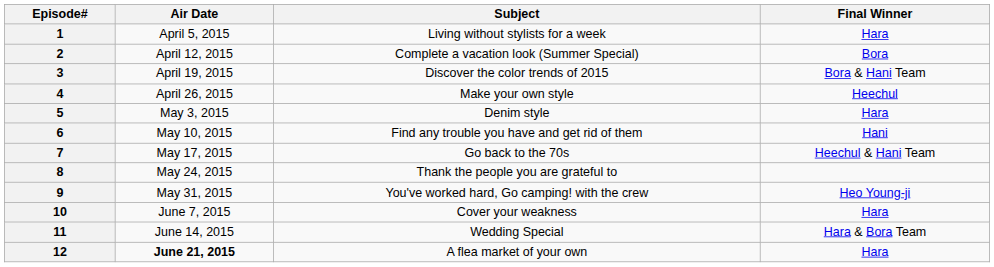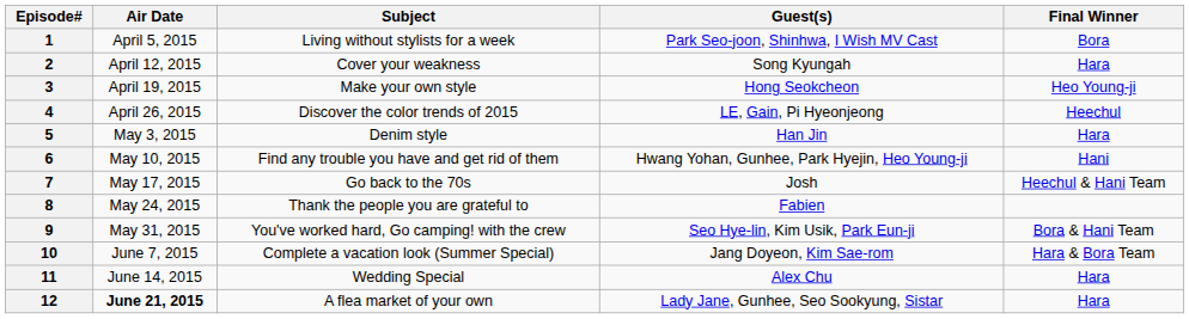 <table class="wikitable" width=100% style="text-align:center" bgcolor="#CCCCCC">
 <tr>
 <th>Episode#</th>
 <th>Air Date</th>
 <th>Subject</th>
+<th>Guest(s)</th>
 <th>Final Winner</th>
 </tr>
 <tr>
 <th>1</th>
 <td>April 5, 2015</td>
 <td>Living without stylists for a week</td>
-<td><a href='#'>Hara</a></td>
+<td><a href='#'>Park Seo-joon</a>, <a href='#'>Shinhwa</a>, <a href='#'>I Wish MV Cast</a></td>
+<td><a href='#'>Bora</a></td>
 </tr>
 <tr>
 <th>2</th>
 <td>April 12, 2015</td>
-<td>Complete a vacation look (Summer Special)</td>
-<td><a href='#'>Bora</a></td>
+<td>Cover your weakness</td>
+<td>Song Kyungah</td>
+<td><a href='#'>Hara</a></td>
 </tr>
 <tr>
 <th>3</th>
 <td>April 19, 2015</td>
-<td>Discover the color trends of 2015</td>
-<td><a href='#'>Bora</a> & <a href='#'>Hani</a> Team</td>
+<td>Make your own style</td>
+<td><a href='#'>Hong Seokcheon</a></td>
+<td><a href='#'>Heo Young-ji</a></td>
 </tr>
 <tr>
 <th>4</th>
 <td>April 26, 2015</td>
-<td>Make your own style</td>
+<td>Discover the color trends of 2015</td>
+<td><a href='#'>LE</a>, <a href='#'>Gain</a>, Pi Hyeonjeong</td>
 <td><a href='#'>Heechul</a></td>
 </tr>
 <tr>
 <th>5</th>
 <td>May 3, 2015</td>
 <td>Denim style</td>
+<td><a href='#'>Han Jin</a></td>
 <td><a href='#'>Hara</a></td>
 </tr>
 <tr>
 <th>6</th>
 <td>May 10, 2015</td>
 <td>Find any trouble you have and get rid of them</td>
+<td>Hwang Yohan, Gunhee, Park Hyejin, <a href='#'>Heo Young-ji</a></td>
 <td><a href='#'>Hani</a></td>
 </tr>
 <tr>
 <th>7</th>
 <td>May 17, 2015</td>
 <td>Go back to the 70s</td>
+<td>Josh</td>
 <td><a href='#'>Heechul</a> & <a href='#'>Hani</a> Team</td>
 </tr>
 <tr>
 <th>8</th>
 <td>May 24, 2015</td>
 <td>Thank the people you are grateful to</td>
+<td><a href='#'>Fabien</a></td>
 <td></td>
 </tr>
 <tr>
 <th>9</th>
 <td>May 31, 2015</td>
 <td>You've worked hard, Go camping! with the crew</td>
-<td><a href='#'>Heo Young-ji</a></td>
+<td><a href='#'>Seo Hye-lin</a>, Kim Usik, <a href='#'>Park Eun-ji</a></td>
+<td><a href='#'>Bora</a> & <a href='#'>Hani</a> Team</td>
 </tr>
 <tr>
 <th>10</th>
 <td>June 7, 2015</td>
-<td>Cover your weakness</td>
-<td><a href='#'>Hara</a></td>
+<td>Complete a vacation look (Summer Special)</td>
+<td>Jang Doyeon, <a href='#'>Kim Sae-rom</a></td>
+<td><a href='#'>Hara</a> & <a href='#'>Bora</a> Team</td>
 </tr>
 <tr>
 <th>11</th>
 <td>June 14, 2015</td>
 <td>Wedding Special</td>
-<td><a href='#'>Hara</a> & <a href='#'>Bora</a> Team</td>
+<td><a href='#'>Alex Chu</a></td>
+<td><a href='#'>Hara</a></td>
 </tr>
 <tr>
 <th>12</th>
 <td><strong>June 21, 2015</strong></td>
 <td>A flea market of your own</td>
+<td><a href='#'>Lady Jane</a>, Gunhee, Seo Sookyung, <a href='#'>Sistar</a></td>
 <td><a href='#'>Hara</a></td>
 </tr>
 </table>
